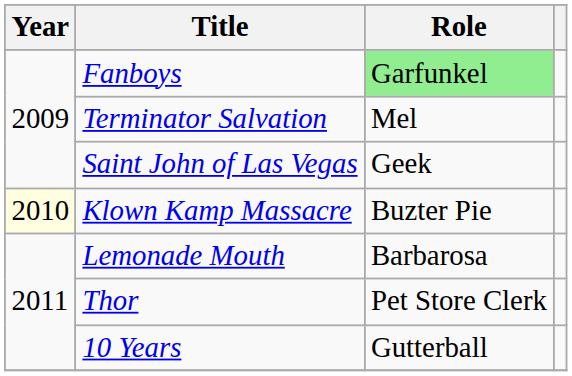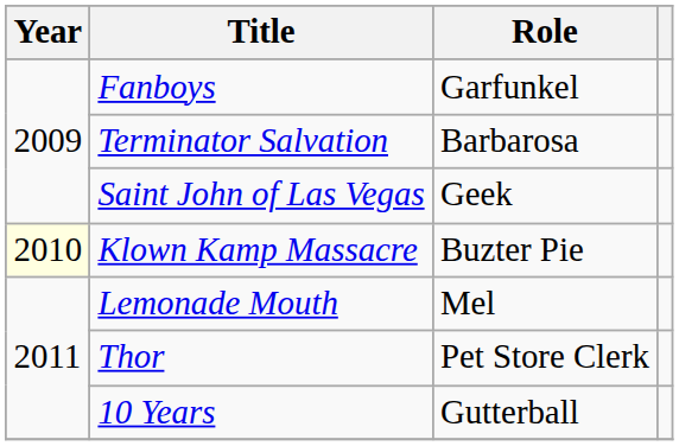 <table class="wikitable sortable">
 <tr>
 <th>Year</th>
 <th>Title</th>
 <th>Role</th>
 <th class=unsortable></th>
 </tr>
 <tr>
 <td rowspan=3>2009</td>
 <td><em><a href='#'>Fanboys</a></em></td>
-<td style="background: lightgreen;">Garfunkel</td>
+<td>Garfunkel</td>
 <td></td>
 </tr>
 <tr>
 <td><em><a href='#'>Terminator Salvation</a></em></td>
-<td>Mel</td>
+<td>Barbarosa</td>
 <td></td>
 </tr>
 <tr>
 <td><em><a href='#'>Saint John of Las Vegas</a></em></td>
 <td>Geek</td>
 <td></td>
 </tr>
 <tr>
 <td style="background: lightyellow;">2010</td>
 <td><em><a href='#'>Klown Kamp Massacre</a></em></td>
 <td>Buzter Pie</td>
 <td></td>
 </tr>
 <tr>
 <td rowspan=3>2011</td>
 <td><em><a href='#'>Lemonade Mouth</a></em></td>
-<td>Barbarosa</td>
+<td>Mel</td>
 <td></td>
 </tr>
 <tr>
 <td><em><a href='#'>Thor</a></em></td>
 <td>Pet Store Clerk</td>
 <td></td>
 </tr>
 <tr>
 <td><em><a href='#'>10 Years</a></em></td>
 <td>Gutterball</td>
 <td></td>
 </tr>
 <tr>
 </tr>
 </table>
